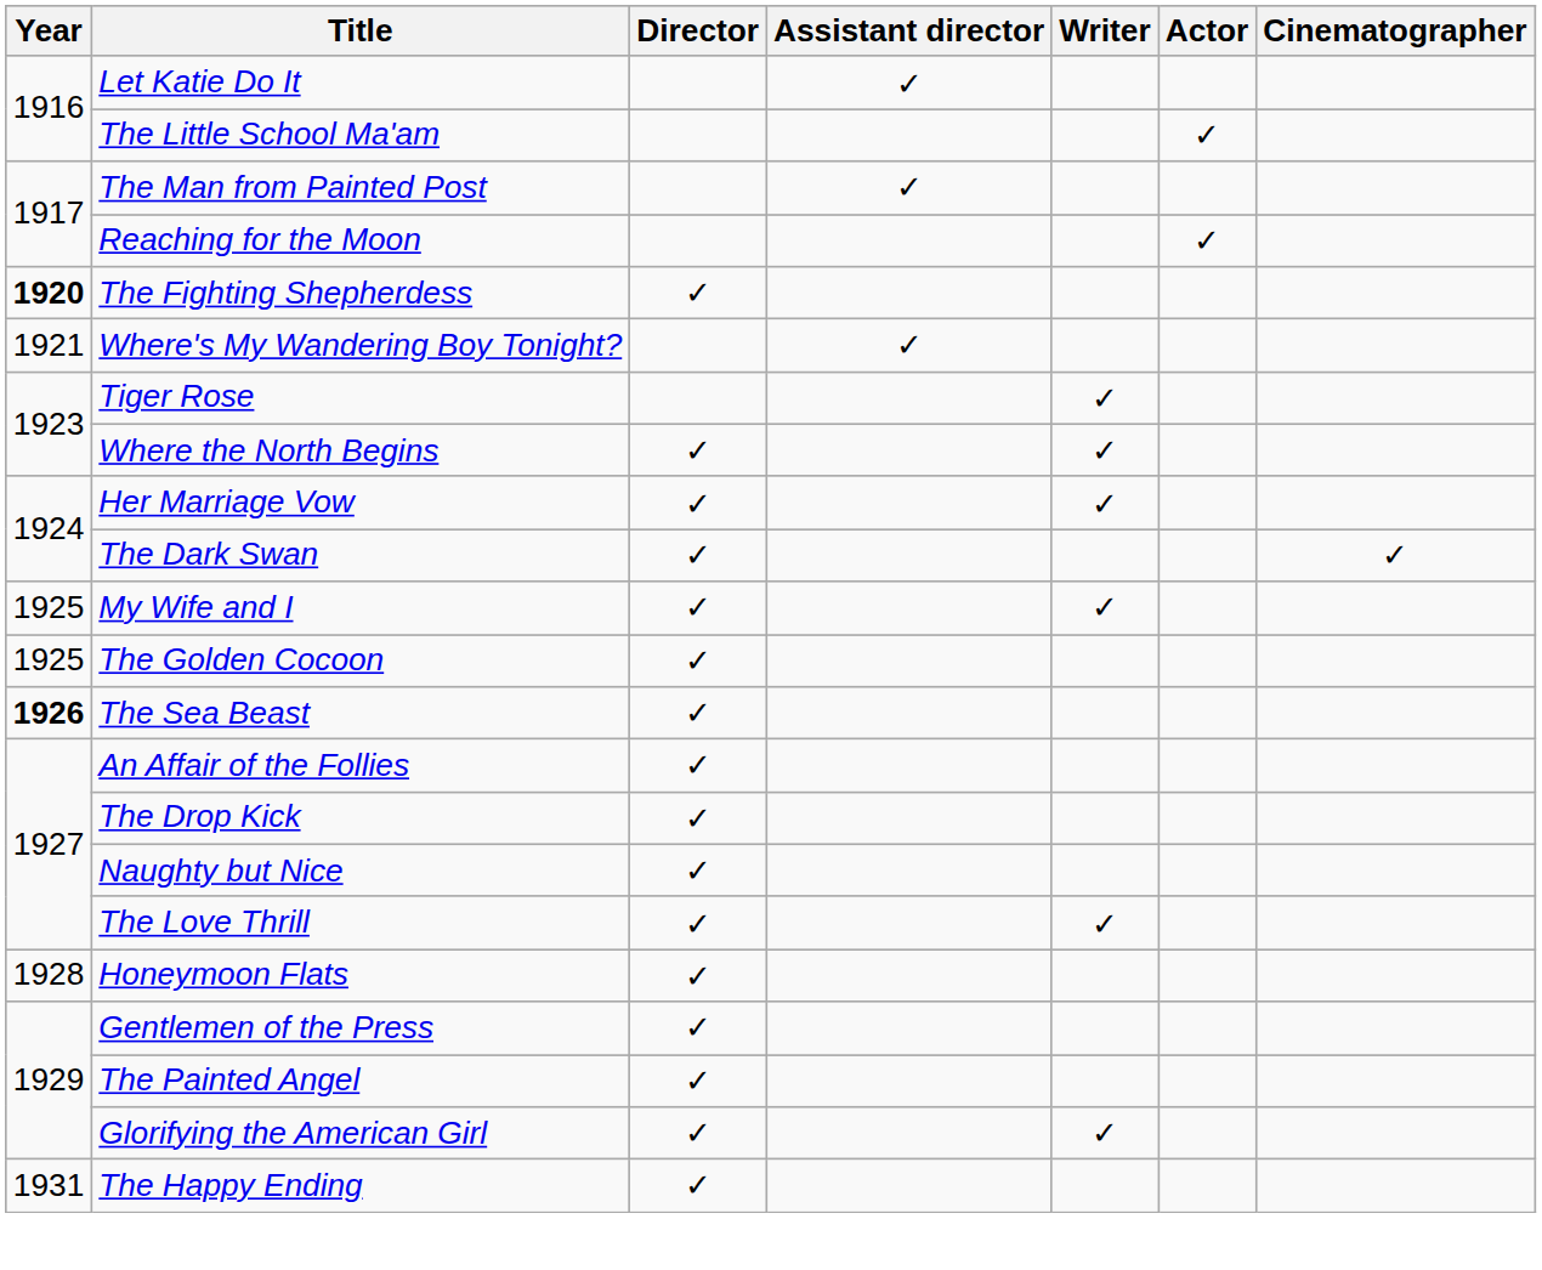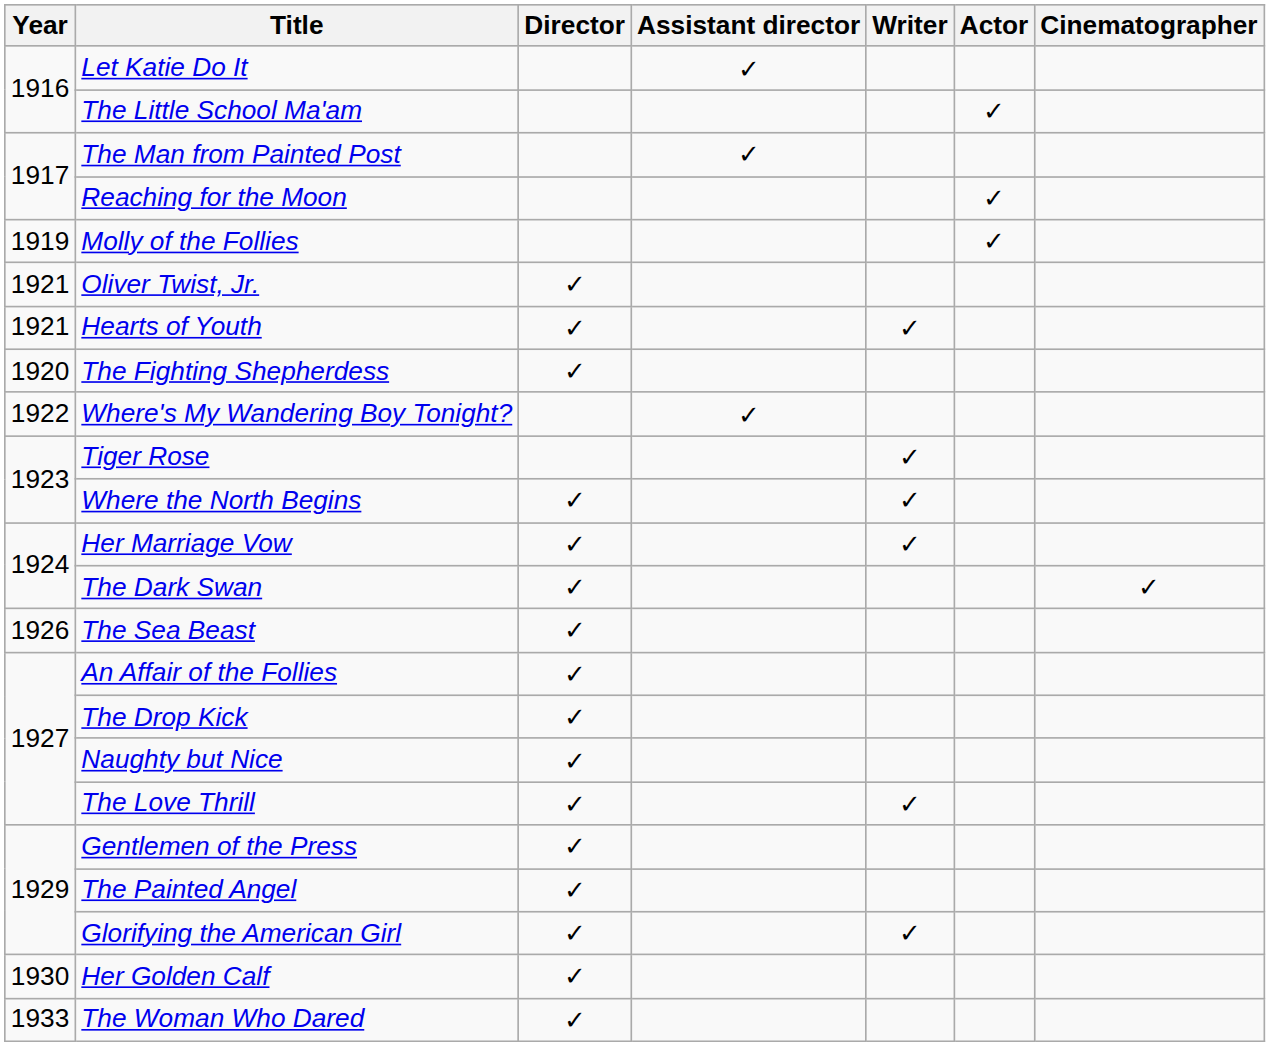 <table class="wikitable sortable" background: #F9F9F9;">
 <tr>
 <th>Year</th>
 <th>Title</th>
 <th>Director</th>
 <th>Assistant director</th>
 <th>Writer</th>
 <th>Actor</th>
 <th>Cinematographer</th>
 </tr>
 <tr>
 <td rowspan=2>1916</td>
 <td><em><a href='#'>Let Katie Do It</a></em></td>
 <td></td>
 <td align="center">✓</td>
 <td></td>
 <td></td>
 <td></td>
 </tr>
 <tr>
 <td><em><a href='#'>The Little School Ma'am</a></em></td>
 <td></td>
 <td></td>
 <td></td>
 <td align="center">✓</td>
 <td></td>
 </tr>
 <tr>
 <td rowspan=2>1917</td>
 <td><em><a href='#'>The Man from Painted Post</a></em></td>
 <td></td>
 <td align="center">✓</td>
 <td></td>
 <td></td>
 <td></td>
 </tr>
 <tr>
 <td><em><a href='#'>Reaching for the Moon</a></em></td>
 <td></td>
 <td></td>
 <td></td>
 <td align="center">✓</td>
 <td></td>
 </tr>
 <tr>
-<td><strong>1920</strong></td>
+<td>1919</td>
+<td><em><a href='#'>Molly of the Follies</a></em></td>
+<td></td>
+<td></td>
+<td></td>
+<td align="center">✓</td>
+<td></td>
+</tr>
+<tr>
+<td>1921</td>
+<td><em><a href='#'>Oliver Twist, Jr.</a></em></td>
+<td align="center">✓</td>
+<td></td>
+<td></td>
+<td></td>
+<td></td>
+</tr>
+<tr>
+<td>1921</td>
+<td><em><a href='#'>Hearts of Youth</a></em></td>
+<td align="center">✓</td>
+<td></td>
+<td align="center">✓</td>
+<td></td>
+<td></td>
+</tr>
+<tr>
+<td>1920</td>
 <td><em><a href='#'>The Fighting Shepherdess</a></em></td>
 <td align="center">✓</td>
 <td></td>
 <td></td>
 <td></td>
 <td></td>
 </tr>
 <tr>
-<td>1921</td>
+<td>1922</td>
 <td><em><a href='#'>Where's My Wandering Boy Tonight?</a></em></td>
 <td></td>
 <td align="center">✓</td>
 <td></td>
 <td></td>
 <td></td>
 </tr>
 <tr>
 <td rowspan=2>1923</td>
 <td><em><a href='#'>Tiger Rose</a></em></td>
 <td></td>
 <td></td>
 <td align="center">✓</td>
 <td></td>
 <td></td>
 </tr>
 <tr>
 <td><em><a href='#'>Where the North Begins</a></em></td>
 <td align="center">✓</td>
 <td></td>
 <td align="center">✓</td>
 <td></td>
 <td></td>
 </tr>
 <tr>
 <td rowspan=2>1924</td>
 <td><em><a href='#'>Her Marriage Vow</a></em></td>
 <td align="center">✓</td>
 <td></td>
 <td align="center">✓</td>
 <td></td>
 <td></td>
 </tr>
 <tr>
 <td><em><a href='#'>The Dark Swan</a></em></td>
 <td align="center">✓</td>
 <td></td>
 <td></td>
 <td></td>
 <td align="center">✓</td>
 </tr>
 <tr>
-<td>1925</td>
-<td><em><a href='#'>My Wife and I</a></em></td>
-<td align="center">✓</td>
-<td></td>
-<td align="center">✓</td>
-<td></td>
-<td></td>
-</tr>
-<tr>
-<td>1925</td>
-<td><em><a href='#'>The Golden Cocoon</a></em></td>
-<td align="center">✓</td>
-<td></td>
-<td></td>
-<td></td>
-<td></td>
-</tr>
-<tr>
-<td><strong>1926</strong></td>
+<td>1926</td>
 <td><em><a href='#'>The Sea Beast</a></em></td>
 <td align="center">✓</td>
 <td></td>
 <td></td>
 <td></td>
 <td></td>
 </tr>
 <tr>
 <td rowspan=4>1927</td>
 <td><em><a href='#'>An Affair of the Follies</a></em></td>
 <td align="center">✓</td>
 <td></td>
 <td></td>
 <td></td>
 <td></td>
 </tr>
 <tr>
 <td><em><a href='#'>The Drop Kick</a></em></td>
 <td align="center">✓</td>
 <td></td>
 <td></td>
 <td></td>
 <td></td>
 </tr>
 <tr>
 <td><em><a href='#'>Naughty but Nice</a></em></td>
 <td align="center">✓</td>
 <td></td>
 <td></td>
 <td></td>
 <td></td>
 </tr>
 <tr>
 <td><em><a href='#'>The Love Thrill</a></em></td>
 <td align="center">✓</td>
 <td></td>
 <td align="center">✓</td>
 <td></td>
 <td></td>
 </tr>
 <tr>
-<td>1928</td>
-<td><em><a href='#'>Honeymoon Flats</a></em></td>
-<td align="center">✓</td>
-<td></td>
-<td></td>
-<td></td>
-<td></td>
-</tr>
-<tr>
 <td rowspan=3>1929</td>
 <td><em><a href='#'>Gentlemen of the Press </a></em></td>
 <td align="center">✓</td>
 <td></td>
 <td></td>
 <td></td>
 <td></td>
 </tr>
 <tr>
 <td><em><a href='#'>The Painted Angel</a></em></td>
 <td align="center">✓</td>
 <td></td>
 <td></td>
 <td></td>
 <td></td>
 </tr>
 <tr>
 <td><em><a href='#'>Glorifying the American Girl</a></em></td>
 <td align="center">✓</td>
 <td></td>
 <td align="center">✓</td>
 <td></td>
 <td></td>
 </tr>
 <tr>
-<td>1931</td>
-<td><em><a href='#'>The Happy Ending</a></em></td>
+<td>1930</td>
+<td><em><a href='#'>Her Golden Calf</a></em></td>
+<td align="center">✓</td>
+<td></td>
+<td></td>
+<td></td>
+<td></td>
+</tr>
+<tr>
+<td>1933</td>
+<td><em><a href='#'>The Woman Who Dared</a></em></td>
 <td align="center">✓</td>
 <td></td>
 <td></td>
 <td></td>
 <td></td>
 </tr>
 </table>
